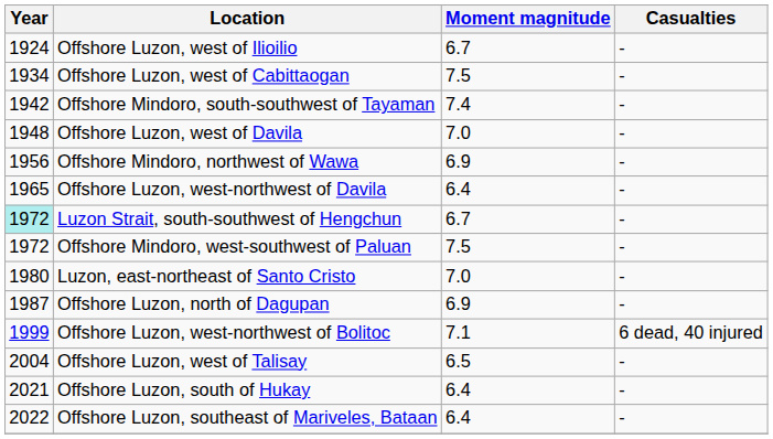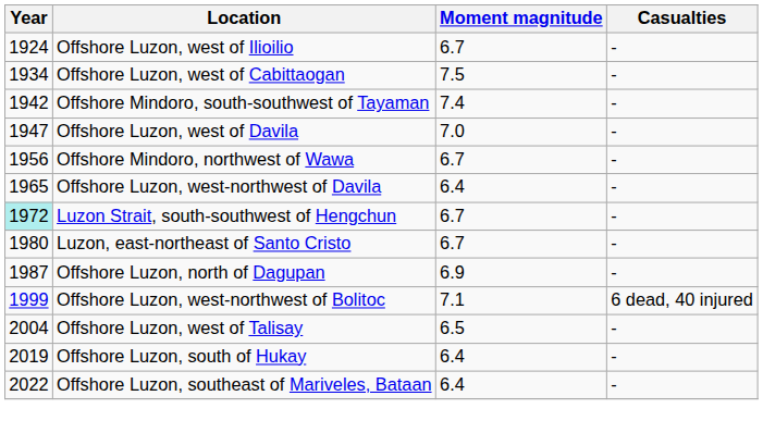 <table class="wikitable sortable">
 <tr>
 <th>Year</th>
 <th>Location</th>
 <th><a href='#'>Moment magnitude</a></th>
 <th>Casualties</th>
 </tr>
 <tr>
 <td>1924</td>
 <td>Offshore Luzon, west of <a href='#'>Ilioilio</a></td>
 <td>6.7</td>
 <td>-</td>
 </tr>
 <tr>
 <td>1934</td>
 <td>Offshore Luzon, west of <a href='#'>Cabittaogan</a></td>
 <td>7.5</td>
 <td>-</td>
 </tr>
 <tr>
 <td>1942</td>
 <td>Offshore Mindoro, south-southwest of <a href='#'>Tayaman</a></td>
 <td>7.4</td>
 <td>-</td>
 </tr>
 <tr>
-<td>1948</td>
+<td>1947</td>
 <td>Offshore Luzon, west of <a href='#'>Davila</a></td>
 <td>7.0</td>
 <td>-</td>
 </tr>
 <tr>
 <td>1956</td>
 <td>Offshore Mindoro, northwest of <a href='#'>Wawa</a></td>
-<td>6.9</td>
+<td>6.7</td>
 <td>-</td>
 </tr>
 <tr>
 <td>1965</td>
 <td>Offshore Luzon, west-northwest of <a href='#'>Davila</a></td>
 <td>6.4</td>
 <td>-</td>
 </tr>
 <tr>
 <td style="background: paleturquoise;">1972</td>
 <td><a href='#'>Luzon Strait</a>, south-southwest of <a href='#'>Hengchun</a></td>
 <td>6.7</td>
 <td>-</td>
 </tr>
 <tr>
-<td>1972</td>
-<td>Offshore Mindoro, west-southwest of <a href='#'>Paluan</a></td>
-<td>7.5</td>
-<td>-</td>
-</tr>
-<tr>
 <td>1980</td>
 <td>Luzon, east-northeast of <a href='#'>Santo Cristo</a></td>
-<td>7.0</td>
+<td>6.7</td>
 <td>-</td>
 </tr>
 <tr>
 <td>1987</td>
 <td>Offshore Luzon, north of <a href='#'>Dagupan</a></td>
 <td>6.9</td>
 <td>-</td>
 </tr>
 <tr>
 <td><a href='#'>1999</a></td>
 <td>Offshore Luzon, west-northwest of <a href='#'>Bolitoc</a></td>
 <td>7.1</td>
 <td>6 dead, 40 injured</td>
 </tr>
 <tr>
 <td>2004</td>
 <td>Offshore Luzon, west of <a href='#'>Talisay</a></td>
 <td>6.5</td>
 <td>-</td>
 </tr>
 <tr>
-<td>2021</td>
+<td>2019</td>
 <td>Offshore Luzon, south of <a href='#'>Hukay</a></td>
 <td>6.4</td>
 <td>-</td>
 </tr>
 <tr>
 <td>2022</td>
 <td>Offshore Luzon, southeast of <a href='#'>Mariveles, Bataan</a></td>
 <td>6.4</td>
 <td>-</td>
 </tr>
 <tr>
 </tr>
 </table>
